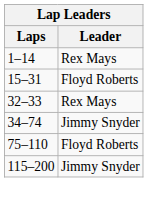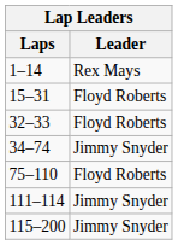 <table class="wikitable">
 <tr>
 <th colspan=2>Lap Leaders</th>
 </tr>
 <tr>
 <th>Laps</th>
 <th>Leader</th>
 </tr>
 <tr>
 <td>1–14</td>
 <td>Rex Mays</td>
 </tr>
 <tr>
 <td>15–31</td>
 <td>Floyd Roberts</td>
 </tr>
 <tr>
 <td>32–33</td>
-<td>Rex Mays</td>
+<td>Floyd Roberts</td>
 </tr>
 <tr>
 <td>34–74</td>
 <td>Jimmy Snyder</td>
 </tr>
 <tr>
 <td>75–110</td>
 <td>Floyd Roberts</td>
 </tr>
 <tr>
+<td>111–114</td>
+<td>Jimmy Snyder</td>
+</tr>
+<tr>
 <td>115–200</td>
 <td>Jimmy Snyder</td>
 </tr>
 </table>
